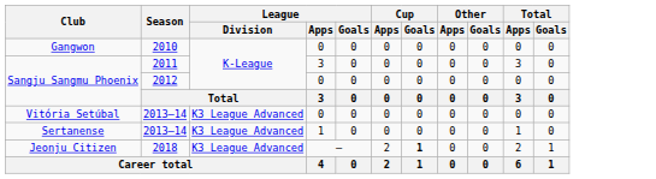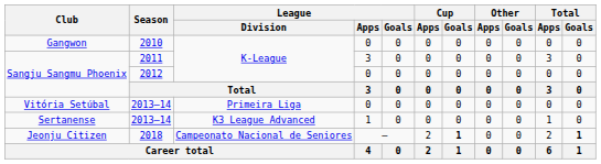 <table class="wikitable" style="text-align: center">
 <tr>
 <th rowspan="2">Club</th>
 <th rowspan="2">Season</th>
 <th colspan="3">League</th>
 <th colspan="2">Cup</th>
 <th colspan="2">Other</th>
 <th colspan="2">Total</th>
 </tr>
 <tr>
 <th>Division</th>
 <th>Apps</th>
 <th>Goals</th>
 <th>Apps</th>
 <th>Goals</th>
 <th>Apps</th>
 <th>Goals</th>
 <th>Apps</th>
 <th>Goals</th>
 </tr>
 <tr>
 <td><a href='#'>Gangwon</a></td>
 <td><a href='#'>2010</a></td>
 <td rowspan="3"><a href='#'>K-League</a></td>
 <td>0</td>
 <td>0</td>
 <td>0</td>
 <td>0</td>
 <td>0</td>
 <td>0</td>
 <td>0</td>
 <td>0</td>
 </tr>
 <tr>
 <td rowspan="3"><a href='#'>Sangju Sangmu Phoenix</a></td>
 <td><a href='#'>2011</a></td>
 <td>3</td>
 <td>0</td>
 <td>0</td>
 <td>0</td>
 <td>0</td>
 <td>0</td>
 <td>3</td>
 <td>0</td>
 </tr>
 <tr>
 <td><a href='#'>2012</a></td>
 <td>0</td>
 <td>0</td>
 <td>0</td>
 <td>0</td>
 <td>0</td>
 <td>0</td>
 <td>0</td>
 <td>0</td>
 </tr>
 <tr>
 <th colspan=2>Total</th>
 <th>3</th>
 <th>0</th>
 <th>0</th>
 <th>0</th>
 <th>0</th>
 <th>0</th>
 <th>3</th>
 <th>0</th>
 </tr>
 <tr>
 <td><a href='#'>Vitória Setúbal</a></td>
 <td><a href='#'>2013–14</a></td>
-<td><a href='#'>K3 League Advanced</a></td>
+<td><a href='#'>Primeira Liga</a></td>
 <td>0</td>
 <td>0</td>
 <td>0</td>
 <td>0</td>
 <td>0</td>
 <td>0</td>
 <td>0</td>
 <td>0</td>
 </tr>
 <tr>
 <td><a href='#'>Sertanense</a></td>
 <td><a href='#'>2013–14</a></td>
 <td><a href='#'>K3 League Advanced</a></td>
 <td>1</td>
 <td>0</td>
 <td>0</td>
 <td>0</td>
 <td>0</td>
 <td>0</td>
 <td>1</td>
 <td>0</td>
 </tr>
 <tr>
 <td><a href='#'>Jeonju Citizen</a></td>
 <td><a href='#'>2018</a></td>
-<td><a href='#'>K3 League Advanced</a></td>
+<td><a href='#'>Campeonato Nacional de Seniores</a></td>
 <td colspan="2">–</td>
 <td>2</td>
 <td><strong>1</strong></td>
 <td>0</td>
 <td>0</td>
 <td>2</td>
-<td>1</td>
+<td><strong>1</strong></td>
 </tr>
 <tr>
 <th colspan=3>Career total</th>
 <th>4</th>
 <th>0</th>
 <th>2</th>
 <th>1</th>
 <th>0</th>
 <th>0</th>
 <th>6</th>
 <th>1</th>
 </tr>
 </table>
